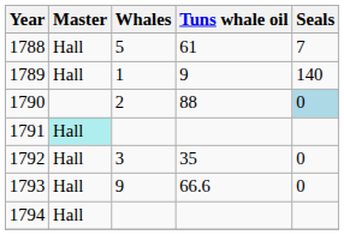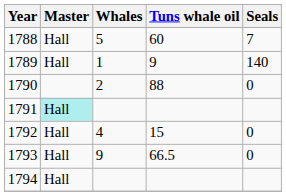 <table class="sortable wikitable">
 <tr>
 <th>Year</th>
 <th>Master</th>
 <th>Whales</th>
 <th><a href='#'>Tuns</a> whale oil</th>
 <th>Seals</th>
 </tr>
 <tr>
 <td>1788</td>
 <td>Hall</td>
 <td>5</td>
-<td>61</td>
+<td>60</td>
 <td>7</td>
 </tr>
 <tr>
 <td>1789</td>
 <td>Hall</td>
 <td>1</td>
 <td>9</td>
 <td>140</td>
 </tr>
 <tr>
 <td>1790</td>
 <td></td>
 <td>2</td>
 <td>88</td>
-<td style="background: lightblue;">0</td>
+<td>0</td>
 </tr>
 <tr>
 <td>1791</td>
 <td style="background: paleturquoise;">Hall</td>
 <td></td>
 <td></td>
 <td></td>
 </tr>
 <tr>
 <td>1792</td>
 <td>Hall</td>
-<td>3</td>
-<td>35</td>
+<td>4</td>
+<td>15</td>
 <td>0</td>
 </tr>
 <tr>
 <td>1793</td>
 <td>Hall</td>
 <td>9</td>
-<td>66.6</td>
+<td>66.5</td>
 <td>0</td>
 </tr>
 <tr>
 <td>1794</td>
 <td>Hall</td>
 <td></td>
 <td></td>
 <td></td>
 </tr>
 <tr>
 </tr>
 </table>
